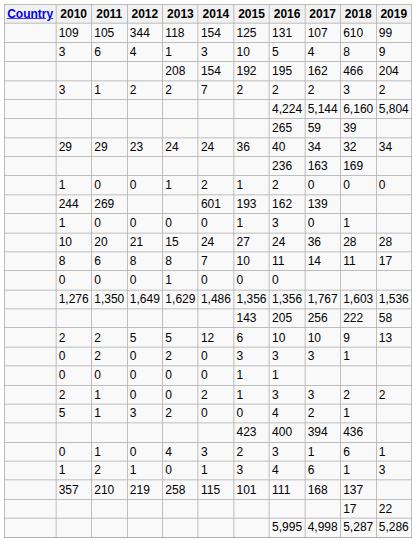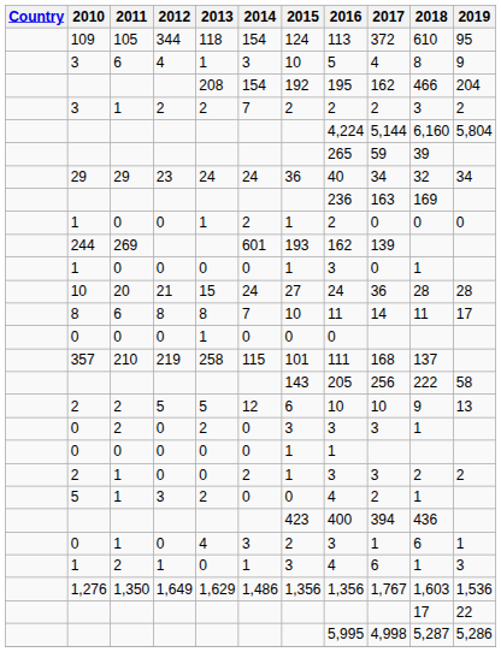 <table class="wikitable sortable sort-under sticky-table-row1 sticky-table-col1 mw-datatable" border="1">
 <tr>
 <th><a href='#'>Country</a></th>
 <th>2010</th>
 <th>2011</th>
 <th>2012</th>
 <th>2013</th>
 <th>2014</th>
 <th>2015</th>
 <th>2016</th>
 <th>2017</th>
 <th>2018</th>
 <th>2019</th>
 </tr>
 <tr>
 <td></td>
 <td>109</td>
 <td>105</td>
 <td>344</td>
 <td>118</td>
 <td>154</td>
-<td>125</td>
-<td>131</td>
-<td>107</td>
+<td>124</td>
+<td>113</td>
+<td>372</td>
 <td>610</td>
-<td>99</td>
+<td>95</td>
 </tr>
 <tr>
 <td></td>
 <td>3</td>
 <td>6</td>
 <td>4</td>
 <td>1</td>
 <td>3</td>
 <td>10</td>
 <td>5</td>
 <td>4</td>
 <td>8</td>
 <td>9</td>
 </tr>
 <tr>
 <td></td>
 <td></td>
 <td></td>
 <td></td>
 <td>208</td>
 <td>154</td>
 <td>192</td>
 <td>195</td>
 <td>162</td>
 <td>466</td>
 <td>204</td>
 </tr>
 <tr>
 <td></td>
 <td>3</td>
 <td>1</td>
 <td>2</td>
 <td>2</td>
 <td>7</td>
 <td>2</td>
 <td>2</td>
 <td>2</td>
 <td>3</td>
 <td>2</td>
 </tr>
 <tr>
 <td></td>
 <td></td>
 <td></td>
 <td></td>
 <td></td>
 <td></td>
 <td></td>
 <td>4,224</td>
 <td>5,144</td>
 <td>6,160</td>
 <td>5,804</td>
 </tr>
 <tr>
 <td></td>
 <td></td>
 <td></td>
 <td></td>
 <td></td>
 <td></td>
 <td></td>
 <td>265</td>
 <td>59</td>
 <td>39</td>
 <td></td>
 </tr>
 <tr>
 <td></td>
 <td>29</td>
 <td>29</td>
 <td>23</td>
 <td>24</td>
 <td>24</td>
 <td>36</td>
 <td>40</td>
 <td>34</td>
 <td>32</td>
 <td>34</td>
 </tr>
 <tr>
 <td></td>
 <td></td>
 <td></td>
 <td></td>
 <td></td>
 <td></td>
 <td></td>
 <td>236</td>
 <td>163</td>
 <td>169</td>
 <td></td>
 </tr>
 <tr>
 <td></td>
 <td>1</td>
 <td>0</td>
 <td>0</td>
 <td>1</td>
 <td>2</td>
 <td>1</td>
 <td>2</td>
 <td>0</td>
 <td>0</td>
 <td>0</td>
 </tr>
 <tr>
 <td></td>
 <td>244</td>
 <td>269</td>
 <td></td>
 <td></td>
 <td>601</td>
 <td>193</td>
 <td>162</td>
 <td>139</td>
 <td></td>
 <td></td>
 </tr>
 <tr>
 <td></td>
 <td>1</td>
 <td>0</td>
 <td>0</td>
 <td>0</td>
 <td>0</td>
 <td>1</td>
 <td>3</td>
 <td>0</td>
 <td>1</td>
 <td></td>
 </tr>
 <tr>
 <td></td>
 <td>10</td>
 <td>20</td>
 <td>21</td>
 <td>15</td>
 <td>24</td>
 <td>27</td>
 <td>24</td>
 <td>36</td>
 <td>28</td>
 <td>28</td>
 </tr>
 <tr>
 <td></td>
 <td>8</td>
 <td>6</td>
 <td>8</td>
 <td>8</td>
 <td>7</td>
 <td>10</td>
 <td>11</td>
 <td>14</td>
 <td>11</td>
 <td>17</td>
 </tr>
 <tr>
 <td></td>
 <td>0</td>
 <td>0</td>
 <td>0</td>
 <td>1</td>
 <td>0</td>
 <td>0</td>
 <td>0</td>
 <td></td>
 <td></td>
 <td></td>
 </tr>
 <tr>
 <td></td>
-<td>1,276</td>
-<td>1,350</td>
-<td>1,649</td>
-<td>1,629</td>
-<td>1,486</td>
-<td>1,356</td>
-<td>1,356</td>
-<td>1,767</td>
-<td>1,603</td>
-<td>1,536</td>
+<td>357</td>
+<td>210</td>
+<td>219</td>
+<td>258</td>
+<td>115</td>
+<td>101</td>
+<td>111</td>
+<td>168</td>
+<td>137</td>
+<td></td>
 </tr>
 <tr>
 <td></td>
 <td></td>
 <td></td>
 <td></td>
 <td></td>
 <td></td>
 <td>143</td>
 <td>205</td>
 <td>256</td>
 <td>222</td>
 <td>58</td>
 </tr>
 <tr>
 <td></td>
 <td>2</td>
 <td>2</td>
 <td>5</td>
 <td>5</td>
 <td>12</td>
 <td>6</td>
 <td>10</td>
 <td>10</td>
 <td>9</td>
 <td>13</td>
 </tr>
 <tr>
 <td></td>
 <td>0</td>
 <td>2</td>
 <td>0</td>
 <td>2</td>
 <td>0</td>
 <td>3</td>
 <td>3</td>
 <td>3</td>
 <td>1</td>
 <td></td>
 </tr>
 <tr>
 <td></td>
 <td>0</td>
 <td>0</td>
 <td>0</td>
 <td>0</td>
 <td>0</td>
 <td>1</td>
 <td>1</td>
 <td></td>
 <td></td>
 <td></td>
 </tr>
 <tr>
 <td></td>
 <td>2</td>
 <td>1</td>
 <td>0</td>
 <td>0</td>
 <td>2</td>
 <td>1</td>
 <td>3</td>
 <td>3</td>
 <td>2</td>
 <td>2</td>
 </tr>
 <tr>
 <td></td>
 <td>5</td>
 <td>1</td>
 <td>3</td>
 <td>2</td>
 <td>0</td>
 <td>0</td>
 <td>4</td>
 <td>2</td>
 <td>1</td>
 <td></td>
 </tr>
 <tr>
 <td></td>
 <td></td>
 <td></td>
 <td></td>
 <td></td>
 <td></td>
 <td>423</td>
 <td>400</td>
 <td>394</td>
 <td>436</td>
 <td></td>
 </tr>
 <tr>
 <td></td>
 <td>0</td>
 <td>1</td>
 <td>0</td>
 <td>4</td>
 <td>3</td>
 <td>2</td>
 <td>3</td>
 <td>1</td>
 <td>6</td>
 <td>1</td>
 </tr>
 <tr>
 <td></td>
 <td>1</td>
 <td>2</td>
 <td>1</td>
 <td>0</td>
 <td>1</td>
 <td>3</td>
 <td>4</td>
 <td>6</td>
 <td>1</td>
 <td>3</td>
 </tr>
 <tr>
 <td></td>
-<td>357</td>
-<td>210</td>
-<td>219</td>
-<td>258</td>
-<td>115</td>
-<td>101</td>
-<td>111</td>
-<td>168</td>
-<td>137</td>
-<td></td>
+<td>1,276</td>
+<td>1,350</td>
+<td>1,649</td>
+<td>1,629</td>
+<td>1,486</td>
+<td>1,356</td>
+<td>1,356</td>
+<td>1,767</td>
+<td>1,603</td>
+<td>1,536</td>
 </tr>
 <tr>
 <td></td>
 <td></td>
 <td></td>
 <td></td>
 <td></td>
 <td></td>
 <td></td>
 <td></td>
 <td></td>
 <td>17</td>
 <td>22</td>
 </tr>
 <tr>
 <td></td>
 <td></td>
 <td></td>
 <td></td>
 <td></td>
 <td></td>
 <td></td>
 <td>5,995</td>
 <td>4,998</td>
 <td>5,287</td>
 <td>5,286</td>
 </tr>
 <tr>
 </tr>
 </table>
